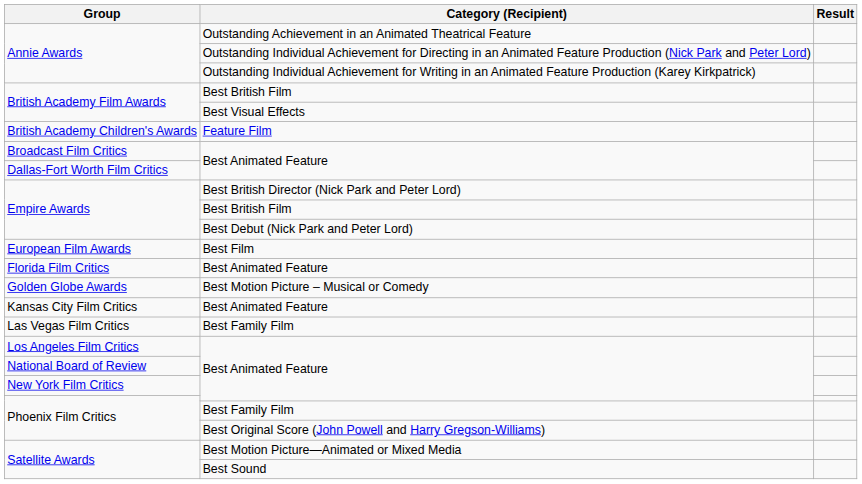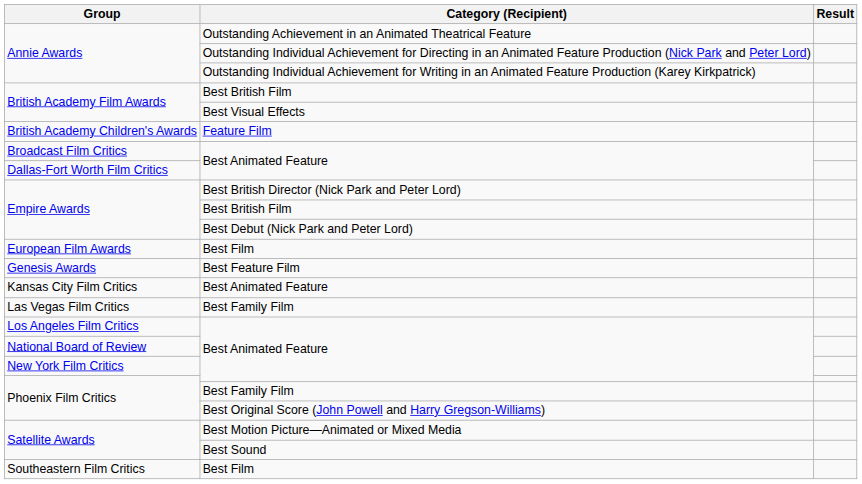 <table class="wikitable sortable">
 <tr>
 <th>Group</th>
 <th>Category (Recipient)</th>
 <th>Result</th>
 </tr>
 <tr>
 <td rowspan="3"><a href='#'>Annie Awards</a></td>
 <td>Outstanding Achievement in an Animated Theatrical Feature</td>
 <td></td>
 </tr>
 <tr>
 <td>Outstanding Individual Achievement for Directing in an Animated Feature Production (<a href='#'>Nick Park</a> and <a href='#'>Peter Lord</a>)</td>
 <td></td>
 </tr>
 <tr>
 <td>Outstanding Individual Achievement for Writing in an Animated Feature Production (Karey Kirkpatrick)</td>
 <td></td>
 </tr>
 <tr>
 <td rowspan="2"><a href='#'>British Academy Film Awards</a></td>
 <td>Best British Film</td>
 <td></td>
 </tr>
 <tr>
 <td>Best Visual Effects</td>
 <td></td>
 </tr>
 <tr>
 <td><a href='#'>British Academy Children's Awards</a></td>
 <td><a href='#'>Feature Film</a></td>
 <td></td>
 </tr>
 <tr>
 <td><a href='#'>Broadcast Film Critics</a></td>
 <td rowspan="2">Best Animated Feature</td>
 <td></td>
 </tr>
 <tr>
 <td><a href='#'>Dallas-Fort Worth Film Critics</a></td>
 <td></td>
 </tr>
 <tr>
 <td rowspan="3"><a href='#'>Empire Awards</a></td>
 <td>Best British Director (Nick Park and Peter Lord)</td>
 <td></td>
 </tr>
 <tr>
 <td>Best British Film</td>
 <td></td>
 </tr>
 <tr>
 <td>Best Debut (Nick Park and Peter Lord)</td>
 <td></td>
 </tr>
 <tr>
 <td><a href='#'>European Film Awards</a></td>
 <td>Best Film</td>
 <td></td>
 </tr>
 <tr>
-<td><a href='#'>Florida Film Critics</a></td>
-<td>Best Animated Feature</td>
-<td></td>
-</tr>
-<tr>
-<td><a href='#'>Golden Globe Awards</a></td>
-<td>Best Motion Picture – Musical or Comedy</td>
+<td><a href='#'>Genesis Awards</a></td>
+<td>Best Feature Film</td>
 <td></td>
 </tr>
 <tr>
 <td>Kansas City Film Critics</td>
 <td>Best Animated Feature</td>
 <td></td>
 </tr>
 <tr>
 <td>Las Vegas Film Critics</td>
 <td>Best Family Film</td>
 <td></td>
 </tr>
 <tr>
 <td><a href='#'>Los Angeles Film Critics</a></td>
 <td rowspan="4">Best Animated Feature</td>
 <td></td>
 </tr>
 <tr>
 <td><a href='#'>National Board of Review</a></td>
 <td></td>
 </tr>
 <tr>
 <td><a href='#'>New York Film Critics</a></td>
 <td></td>
 </tr>
 <tr>
 <td rowspan="3">Phoenix Film Critics</td>
 <td></td>
 </tr>
 <tr>
 <td>Best Family Film</td>
 <td></td>
 </tr>
 <tr>
 <td>Best Original Score (<a href='#'>John Powell</a> and <a href='#'>Harry Gregson-Williams</a>)</td>
 <td></td>
 </tr>
 <tr>
 <td rowspan="2"><a href='#'>Satellite Awards</a></td>
 <td>Best Motion Picture—Animated or Mixed Media</td>
 <td></td>
 </tr>
 <tr>
 <td>Best Sound</td>
 <td></td>
 </tr>
+<tr>
+<td>Southeastern Film Critics</td>
+<td>Best Film</td>
+<td></td>
+</tr>
 </table>
